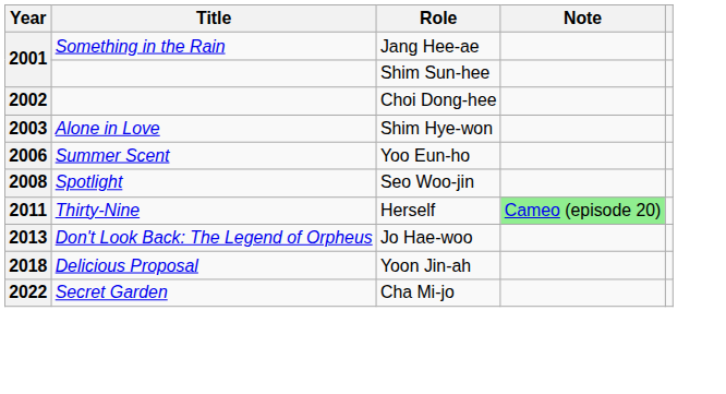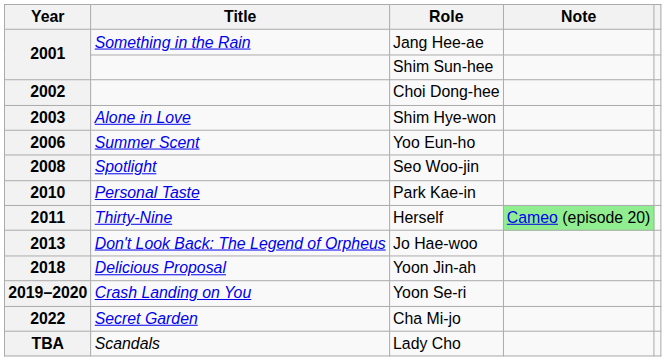 <table class="wikitable plainrowheaders sortable">
 <tr>
 <th scope="col">Year</th>
 <th scope="col">Title</th>
 <th scope="col">Role</th>
 <th scope="col" class="unsortable">Note</th>
 <th scope="col" class="unsortable"></th>
 </tr>
 <tr>
 <th scope="row" rowspan="2">2001</th>
 <td><em><a href='#'>Something in the Rain</a></em></td>
 <td>Jang Hee-ae</td>
 <td></td>
 <td style="text-align:center"></td>
 </tr>
 <tr>
 <td><em></em></td>
 <td>Shim Sun-hee</td>
 <td></td>
 <td style="text-align:center"></td>
 </tr>
 <tr>
 <th scope="row">2002</th>
 <td><em></em></td>
 <td>Choi Dong-hee</td>
 <td></td>
 <td style="text-align:center"></td>
 </tr>
 <tr>
 <th scope="row">2003</th>
 <td><em><a href='#'>Alone in Love</a></em></td>
 <td>Shim Hye-won</td>
 <td></td>
 <td style="text-align:center"></td>
 </tr>
 <tr>
 <th scope="row">2006</th>
 <td><em><a href='#'>Summer Scent</a></em></td>
 <td>Yoo Eun-ho</td>
 <td></td>
 <td style="text-align:center"></td>
 </tr>
 <tr>
 <th scope="row">2008</th>
 <td><em><a href='#'>Spotlight</a></em></td>
 <td>Seo Woo-jin</td>
 <td></td>
 <td style="text-align:center"></td>
 </tr>
 <tr>
+<th scope="row">2010</th>
+<td><em><a href='#'>Personal Taste</a></em></td>
+<td>Park Kae-in</td>
+<td></td>
+<td style="text-align:center"></td>
+</tr>
+<tr>
 <th scope="row">2011</th>
 <td><em><a href='#'>Thirty-Nine</a></em></td>
 <td>Herself</td>
 <td style="background: lightgreen;"><a href='#'>Cameo</a> (episode 20)</td>
 <td style="text-align:center"></td>
 </tr>
 <tr>
 <th scope="row">2013</th>
 <td><em><a href='#'>Don't Look Back: The Legend of Orpheus</a></em></td>
 <td>Jo Hae-woo</td>
 <td></td>
 <td style="text-align:center"></td>
 </tr>
 <tr>
 <th scope="row">2018</th>
 <td><em><a href='#'>Delicious Proposal</a></em></td>
 <td>Yoon Jin-ah</td>
 <td></td>
 <td style="text-align:center"></td>
 </tr>
 <tr>
+<th scope="row">2019–2020</th>
+<td><em><a href='#'>Crash Landing on You</a></em></td>
+<td>Yoon Se-ri</td>
+<td></td>
+<td style="text-align:center"></td>
+</tr>
+<tr>
 <th scope="row">2022</th>
 <td><em><a href='#'>Secret Garden</a></em></td>
 <td>Cha Mi-jo</td>
 <td></td>
 <td style="text-align:center"></td>
 </tr>
+<tr>
+<th scope="row">TBA</th>
+<td><em>Scandals</em></td>
+<td>Lady Cho</td>
+<td></td>
+<td style="text-align:center"></td>
+</tr>
 </table>
